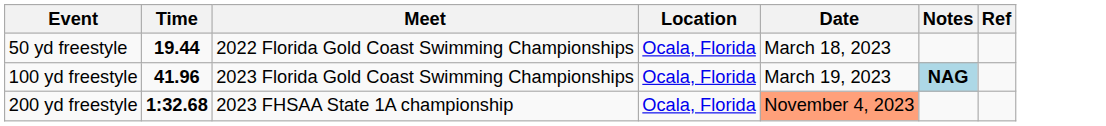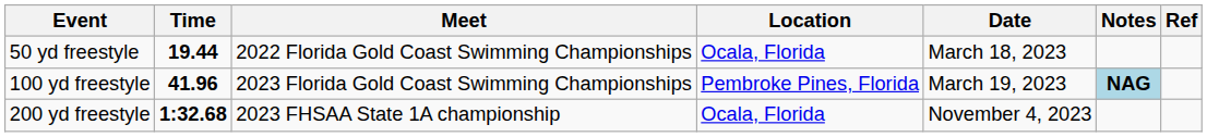 <table class="wikitable">
 <tr>
 <th>Event</th>
 <th>Time</th>
 <th>Meet</th>
 <th>Location</th>
 <th>Date</th>
 <th>Notes</th>
 <th>Ref</th>
 </tr>
 <tr>
 <td>50 yd freestyle</td>
 <td style="text-align:center;"><strong>19.44</strong></td>
 <td>2022 Florida Gold Coast Swimming Championships</td>
 <td><a href='#'>Ocala, Florida</a></td>
 <td>March 18, 2023</td>
 <td style="text-align:center;"></td>
 <td style="text-align:center;"></td>
 </tr>
 <tr>
 <td>100 yd freestyle</td>
 <td style="text-align:center;"><strong>41.96</strong></td>
 <td>2023 Florida Gold Coast Swimming Championships</td>
-<td><a href='#'>Ocala, Florida</a></td>
+<td><a href='#'>Pembroke Pines, Florida</a></td>
 <td>March 19, 2023</td>
 <td style="background: lightblue; text-align:center;"><strong>NAG</strong></td>
 <td style="text-align:center;"></td>
 </tr>
 <tr>
 <td>200 yd freestyle</td>
 <td style="text-align:center;"><strong>1:32.68</strong></td>
 <td>2023 FHSAA State 1A championship</td>
 <td><a href='#'>Ocala, Florida</a></td>
-<td style="background: lightsalmon;">November 4, 2023</td>
+<td>November 4, 2023</td>
 <td style="text-align:center;"></td>
 <td style="text-align:center;"></td>
 </tr>
 </table>
